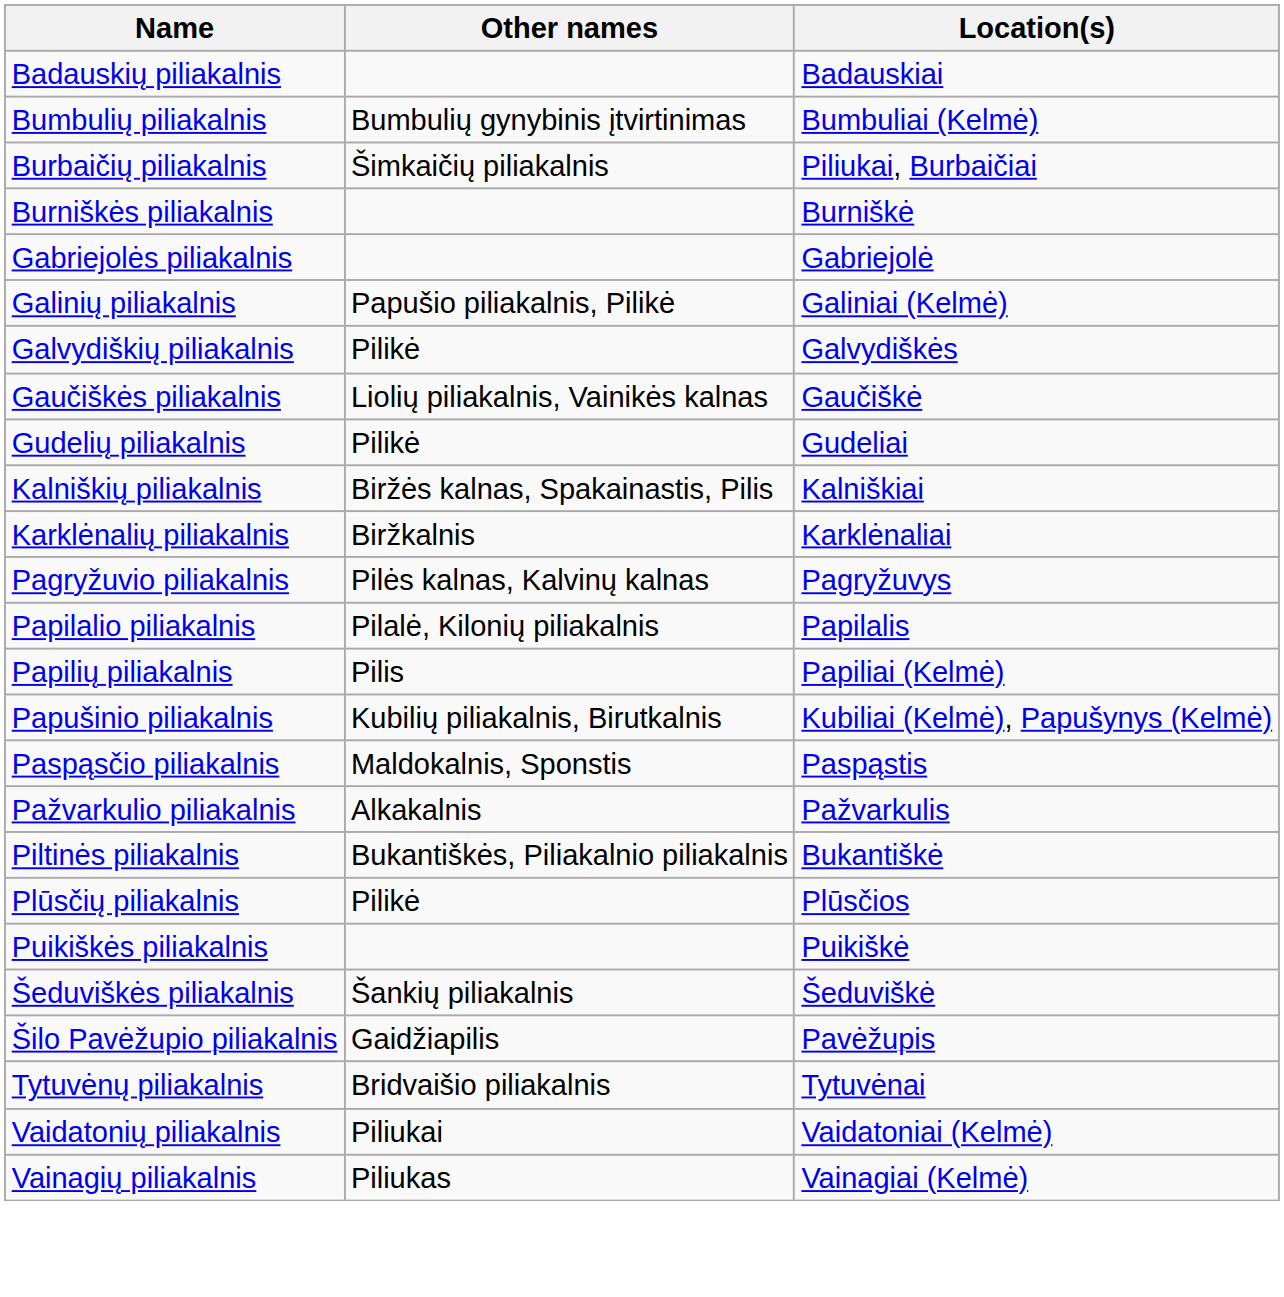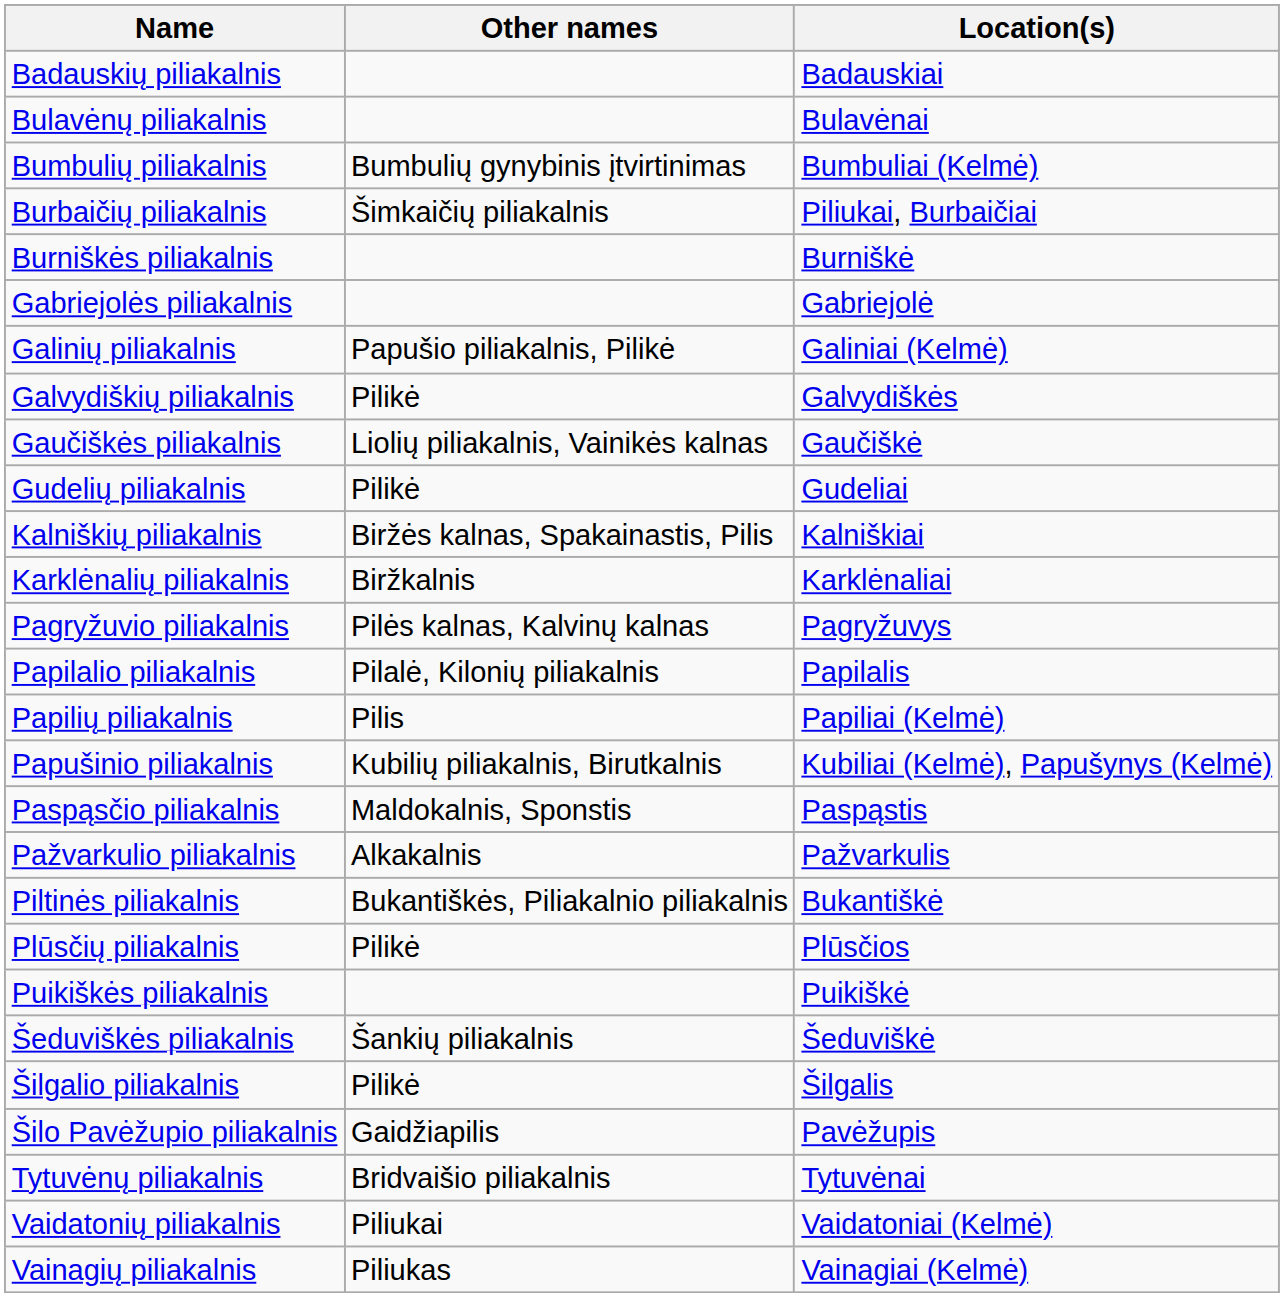 <table class="wikitable" style="font-size: 95%;">
 <tr>
 <th>Name</th>
 <th>Other names</th>
 <th>Location(s)</th>
 </tr>
 <tr>
 <td><a href='#'>Badauskių piliakalnis</a></td>
 <td></td>
 <td><a href='#'>Badauskiai</a></td>
+</tr>
+<tr>
+<td><a href='#'>Bulavėnų piliakalnis</a></td>
+<td></td>
+<td><a href='#'>Bulavėnai</a></td>
 </tr>
 <tr>
 <td><a href='#'>Bumbulių piliakalnis</a></td>
 <td>Bumbulių gynybinis įtvirtinimas</td>
 <td><a href='#'>Bumbuliai (Kelmė)</a></td>
 </tr>
 <tr>
 <td><a href='#'>Burbaičių piliakalnis</a></td>
 <td>Šimkaičių piliakalnis</td>
 <td><a href='#'>Piliukai</a>, <a href='#'>Burbaičiai</a></td>
 </tr>
 <tr>
 <td><a href='#'>Burniškės piliakalnis</a></td>
 <td></td>
 <td><a href='#'>Burniškė</a></td>
 </tr>
 <tr>
 <td><a href='#'>Gabriejolės piliakalnis</a></td>
 <td></td>
 <td><a href='#'>Gabriejolė</a></td>
 </tr>
 <tr>
 <td><a href='#'>Galinių piliakalnis</a></td>
 <td>Papušio piliakalnis, Pilikė</td>
 <td><a href='#'>Galiniai (Kelmė)</a></td>
 </tr>
 <tr>
 <td><a href='#'>Galvydiškių piliakalnis</a></td>
 <td>Pilikė</td>
 <td><a href='#'>Galvydiškės</a></td>
 </tr>
 <tr>
 <td><a href='#'>Gaučiškės piliakalnis</a></td>
 <td>Liolių piliakalnis, Vainikės kalnas</td>
 <td><a href='#'>Gaučiškė</a></td>
 </tr>
 <tr>
 <td><a href='#'>Gudelių piliakalnis</a></td>
 <td>Pilikė</td>
 <td><a href='#'>Gudeliai</a></td>
 </tr>
 <tr>
 <td><a href='#'>Kalniškių piliakalnis</a></td>
 <td>Biržės kalnas, Spakainastis, Pilis</td>
 <td><a href='#'>Kalniškiai</a></td>
 </tr>
 <tr>
 <td><a href='#'>Karklėnalių piliakalnis</a></td>
 <td>Biržkalnis</td>
 <td><a href='#'>Karklėnaliai</a></td>
 </tr>
 <tr>
 <td><a href='#'>Pagryžuvio piliakalnis</a></td>
 <td>Pilės kalnas, Kalvinų kalnas</td>
 <td><a href='#'>Pagryžuvys</a></td>
 </tr>
 <tr>
 <td><a href='#'>Papilalio piliakalnis</a></td>
 <td>Pilalė, Kilonių piliakalnis</td>
 <td><a href='#'>Papilalis</a></td>
 </tr>
 <tr>
 <td><a href='#'>Papilių piliakalnis</a></td>
 <td>Pilis</td>
 <td><a href='#'>Papiliai (Kelmė)</a></td>
 </tr>
 <tr>
 <td><a href='#'>Papušinio piliakalnis</a></td>
 <td>Kubilių piliakalnis, Birutkalnis</td>
 <td><a href='#'>Kubiliai (Kelmė)</a>, <a href='#'>Papušynys (Kelmė)</a></td>
 </tr>
 <tr>
 <td><a href='#'>Paspąsčio piliakalnis</a></td>
 <td>Maldokalnis, Sponstis</td>
 <td><a href='#'>Paspąstis</a></td>
 </tr>
 <tr>
 <td><a href='#'>Pažvarkulio piliakalnis</a></td>
 <td>Alkakalnis</td>
 <td><a href='#'>Pažvarkulis</a></td>
 </tr>
 <tr>
 <td><a href='#'>Piltinės piliakalnis</a></td>
 <td>Bukantiškės, Piliakalnio piliakalnis</td>
 <td><a href='#'>Bukantiškė</a></td>
 </tr>
 <tr>
 <td><a href='#'>Plūsčių piliakalnis</a></td>
 <td>Pilikė</td>
 <td><a href='#'>Plūsčios</a></td>
 </tr>
 <tr>
 <td><a href='#'>Puikiškės piliakalnis</a></td>
 <td></td>
 <td><a href='#'>Puikiškė</a></td>
 </tr>
 <tr>
 <td><a href='#'>Šeduviškės piliakalnis</a></td>
 <td>Šankių piliakalnis</td>
 <td><a href='#'>Šeduviškė</a></td>
 </tr>
 <tr>
+<td><a href='#'>Šilgalio piliakalnis</a></td>
+<td>Pilikė</td>
+<td><a href='#'>Šilgalis</a></td>
+</tr>
+<tr>
 <td><a href='#'>Šilo Pavėžupio piliakalnis</a></td>
 <td>Gaidžiapilis</td>
 <td><a href='#'>Pavėžupis</a></td>
 </tr>
 <tr>
 <td><a href='#'>Tytuvėnų piliakalnis</a></td>
 <td>Bridvaišio piliakalnis</td>
 <td><a href='#'>Tytuvėnai</a></td>
 </tr>
 <tr>
 <td><a href='#'>Vaidatonių piliakalnis</a></td>
 <td>Piliukai</td>
 <td><a href='#'>Vaidatoniai (Kelmė)</a></td>
 </tr>
 <tr>
 <td><a href='#'>Vainagių piliakalnis</a></td>
 <td>Piliukas</td>
 <td><a href='#'>Vainagiai (Kelmė)</a></td>
 </tr>
 </table>
